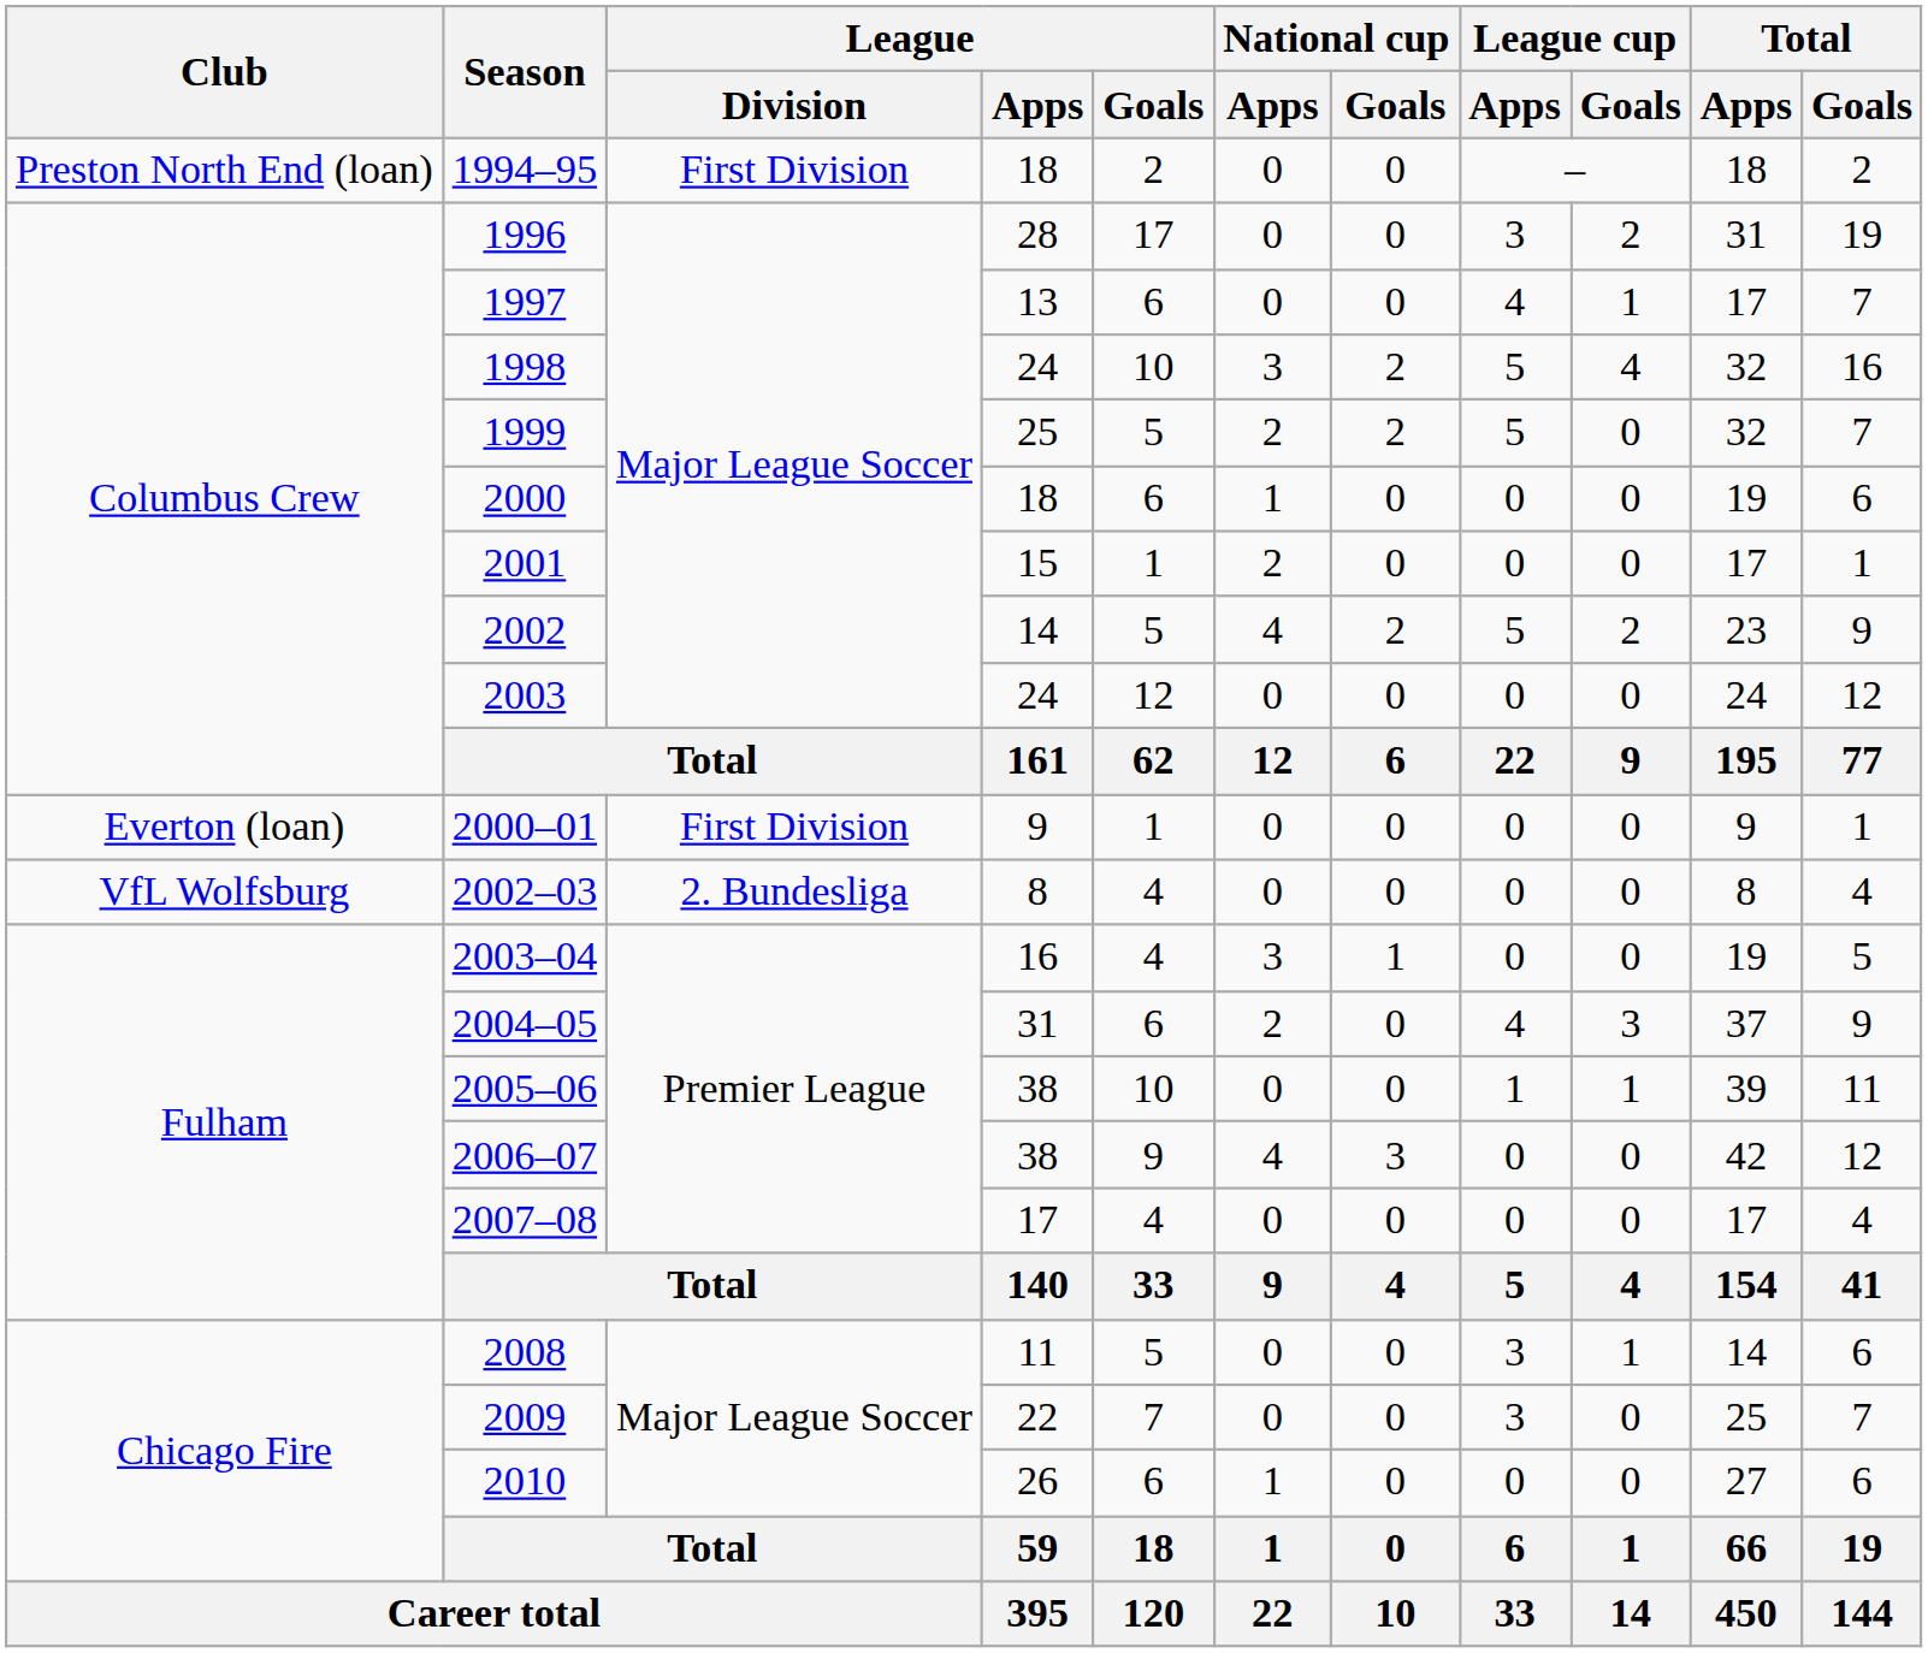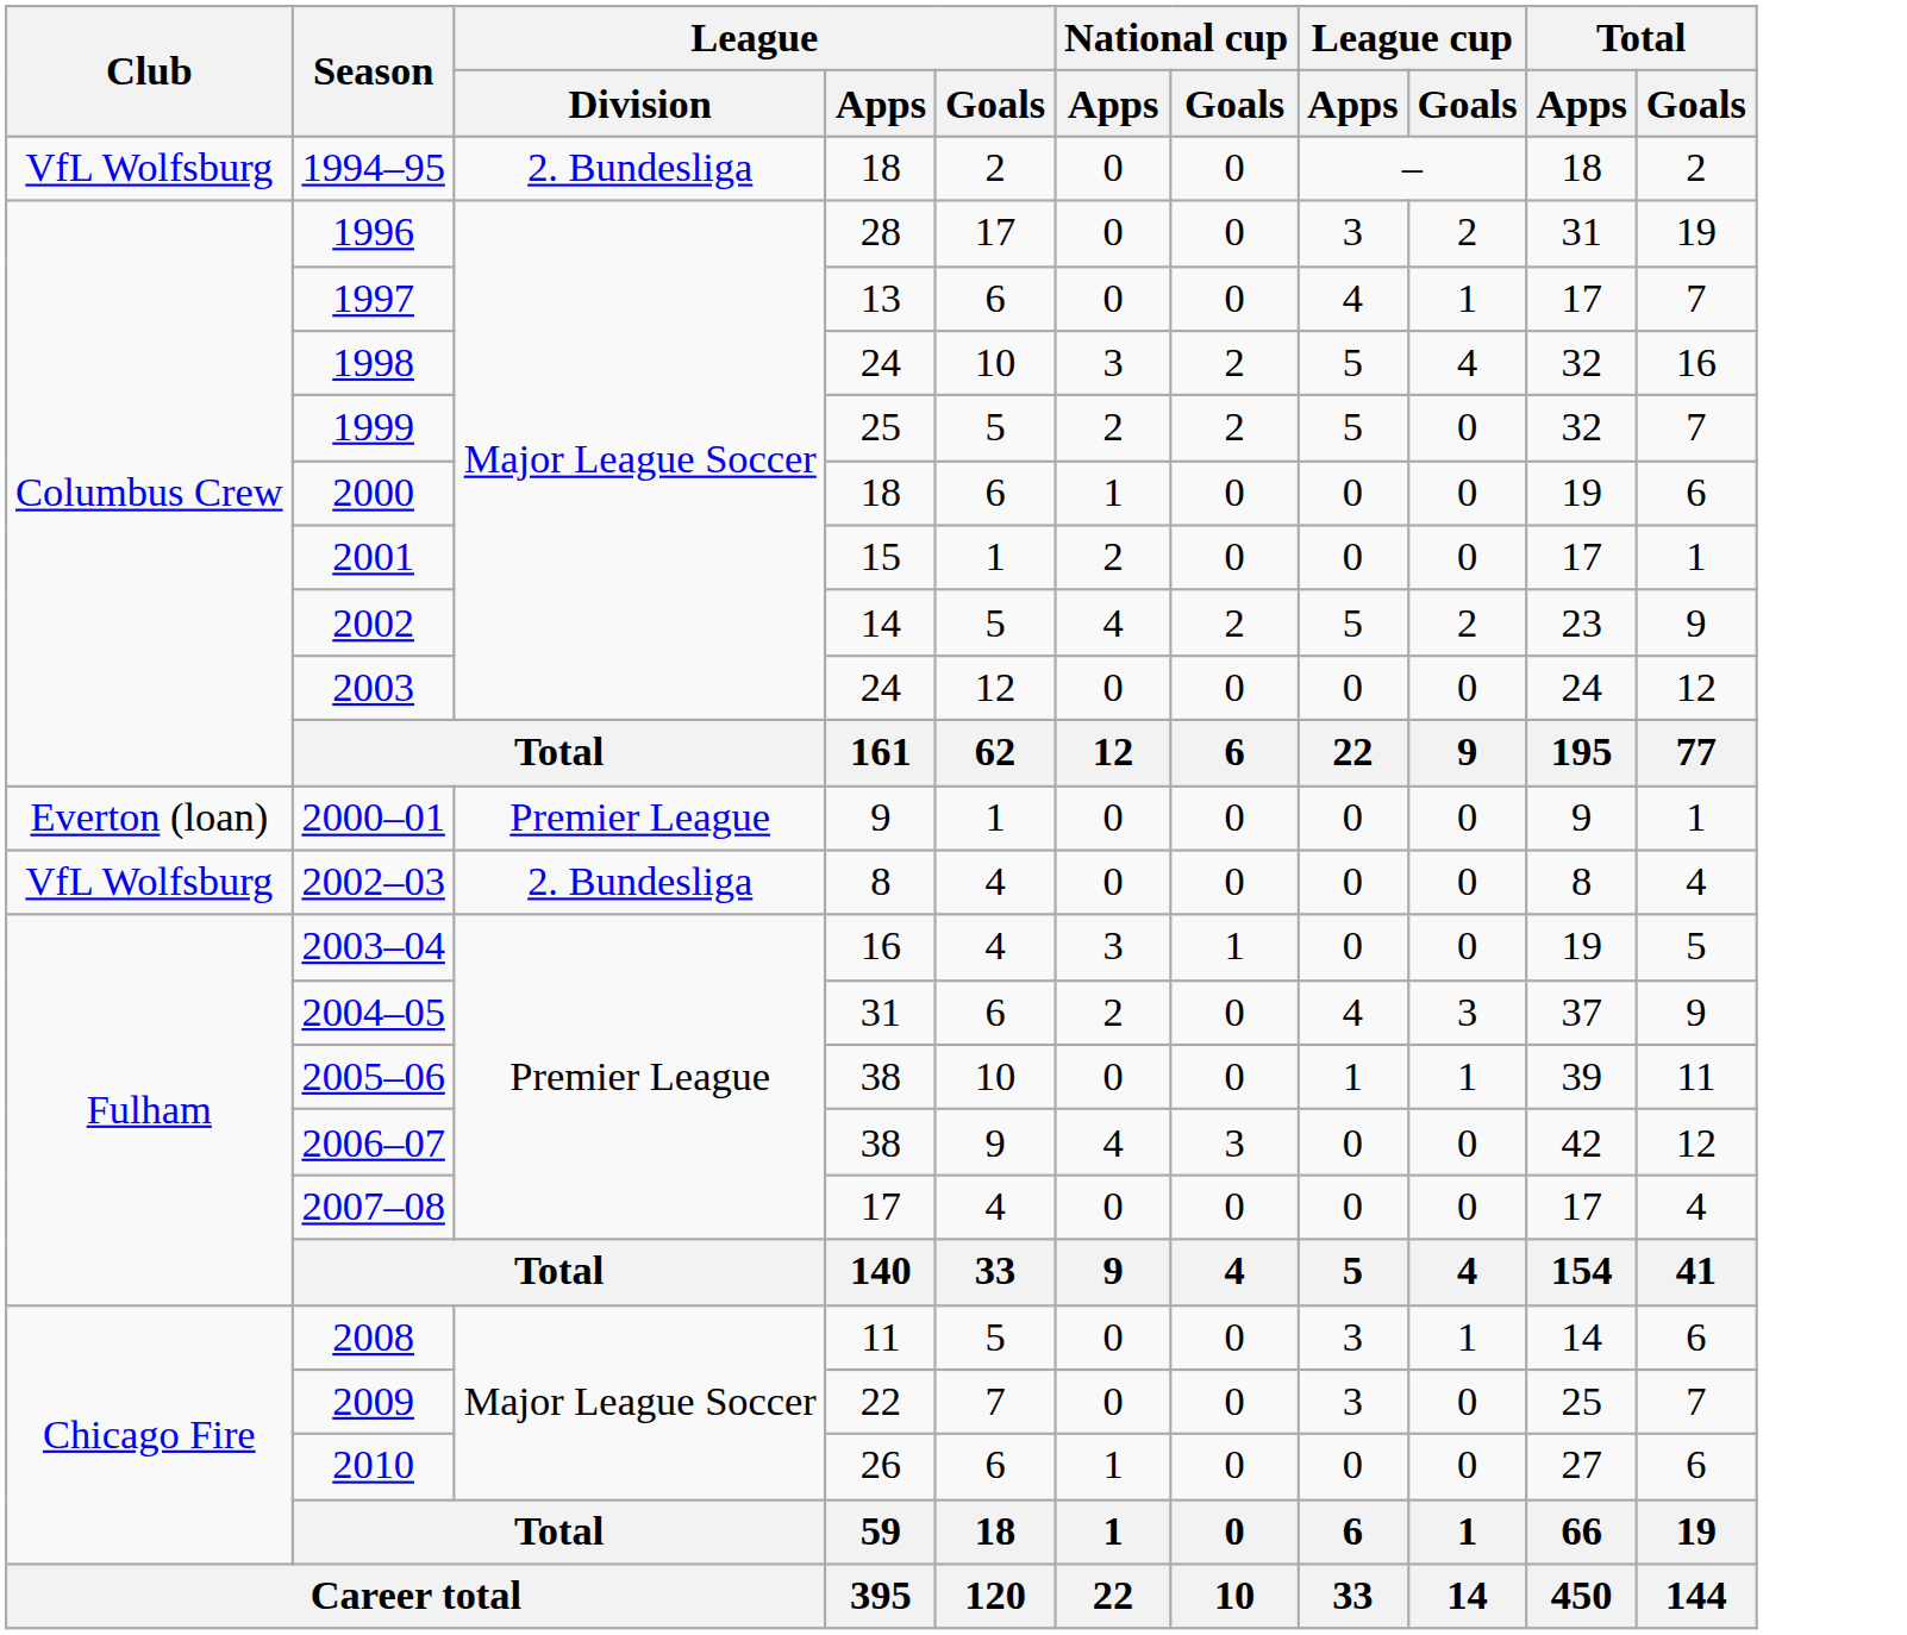 <table class="wikitable" style="text-align:center">
 <tr>
 <th rowspan="2">Club</th>
 <th rowspan="2">Season</th>
 <th colspan="3">League</th>
 <th colspan="2">National cup</th>
 <th colspan="2">League cup</th>
 <th colspan="2">Total</th>
 </tr>
 <tr>
 <th>Division</th>
 <th>Apps</th>
 <th>Goals</th>
 <th>Apps</th>
 <th>Goals</th>
 <th>Apps</th>
 <th>Goals</th>
 <th>Apps</th>
 <th>Goals</th>
 </tr>
 <tr>
-<td><a href='#'>Preston North End</a> (loan)</td>
+<td><a href='#'>VfL Wolfsburg</a></td>
 <td><a href='#'>1994–95</a></td>
-<td><a href='#'>First Division</a></td>
+<td><a href='#'>2. Bundesliga</a></td>
 <td>18</td>
 <td>2</td>
 <td>0</td>
 <td>0</td>
 <td colspan="2">–</td>
 <td>18</td>
 <td>2</td>
 </tr>
 <tr>
 <td rowspan="9"><a href='#'>Columbus Crew</a></td>
 <td><a href='#'>1996</a></td>
 <td rowspan="8"><a href='#'>Major League Soccer</a></td>
 <td>28</td>
 <td>17</td>
 <td>0</td>
 <td>0</td>
 <td>3</td>
 <td>2</td>
 <td>31</td>
 <td>19</td>
 </tr>
 <tr>
 <td><a href='#'>1997</a></td>
 <td>13</td>
 <td>6</td>
 <td>0</td>
 <td>0</td>
 <td>4</td>
 <td>1</td>
 <td>17</td>
 <td>7</td>
 </tr>
 <tr>
 <td><a href='#'>1998</a></td>
 <td>24</td>
 <td>10</td>
 <td>3</td>
 <td>2</td>
 <td>5</td>
 <td>4</td>
 <td>32</td>
 <td>16</td>
 </tr>
 <tr>
 <td><a href='#'>1999</a></td>
 <td>25</td>
 <td>5</td>
 <td>2</td>
 <td>2</td>
 <td>5</td>
 <td>0</td>
 <td>32</td>
 <td>7</td>
 </tr>
 <tr>
 <td><a href='#'>2000</a></td>
 <td>18</td>
 <td>6</td>
 <td>1</td>
 <td>0</td>
 <td>0</td>
 <td>0</td>
 <td>19</td>
 <td>6</td>
 </tr>
 <tr>
 <td><a href='#'>2001</a></td>
 <td>15</td>
 <td>1</td>
 <td>2</td>
 <td>0</td>
 <td>0</td>
 <td>0</td>
 <td>17</td>
 <td>1</td>
 </tr>
 <tr>
 <td><a href='#'>2002</a></td>
 <td>14</td>
 <td>5</td>
 <td>4</td>
 <td>2</td>
 <td>5</td>
 <td>2</td>
 <td>23</td>
 <td>9</td>
 </tr>
 <tr>
 <td><a href='#'>2003</a></td>
 <td>24</td>
 <td>12</td>
 <td>0</td>
 <td>0</td>
 <td>0</td>
 <td>0</td>
 <td>24</td>
 <td>12</td>
 </tr>
 <tr>
 <th colspan="2">Total</th>
 <th>161</th>
 <th>62</th>
 <th>12</th>
 <th>6</th>
 <th>22</th>
 <th>9</th>
 <th>195</th>
 <th>77</th>
 </tr>
 <tr>
 <td><a href='#'>Everton</a> (loan)</td>
 <td><a href='#'>2000–01</a></td>
-<td><a href='#'>First Division</a></td>
+<td><a href='#'>Premier League</a></td>
 <td>9</td>
 <td>1</td>
 <td>0</td>
 <td>0</td>
 <td>0</td>
 <td>0</td>
 <td>9</td>
 <td>1</td>
 </tr>
 <tr>
 <td><a href='#'>VfL Wolfsburg</a></td>
 <td><a href='#'>2002–03</a></td>
 <td><a href='#'>2. Bundesliga</a></td>
 <td>8</td>
 <td>4</td>
 <td>0</td>
 <td>0</td>
 <td>0</td>
 <td>0</td>
 <td>8</td>
 <td>4</td>
 </tr>
 <tr>
 <td rowspan="6"><a href='#'>Fulham</a></td>
 <td><a href='#'>2003–04</a></td>
 <td rowspan="5">Premier League</td>
 <td>16</td>
 <td>4</td>
 <td>3</td>
 <td>1</td>
 <td>0</td>
 <td>0</td>
 <td>19</td>
 <td>5</td>
 </tr>
 <tr>
 <td><a href='#'>2004–05</a></td>
 <td>31</td>
 <td>6</td>
 <td>2</td>
 <td>0</td>
 <td>4</td>
 <td>3</td>
 <td>37</td>
 <td>9</td>
 </tr>
 <tr>
 <td><a href='#'>2005–06</a></td>
 <td>38</td>
 <td>10</td>
 <td>0</td>
 <td>0</td>
 <td>1</td>
 <td>1</td>
 <td>39</td>
 <td>11</td>
 </tr>
 <tr>
 <td><a href='#'>2006–07</a></td>
 <td>38</td>
 <td>9</td>
 <td>4</td>
 <td>3</td>
 <td>0</td>
 <td>0</td>
 <td>42</td>
 <td>12</td>
 </tr>
 <tr>
 <td><a href='#'>2007–08</a></td>
 <td>17</td>
 <td>4</td>
 <td>0</td>
 <td>0</td>
 <td>0</td>
 <td>0</td>
 <td>17</td>
 <td>4</td>
 </tr>
 <tr>
 <th colspan="2">Total</th>
 <th>140</th>
 <th>33</th>
 <th>9</th>
 <th>4</th>
 <th>5</th>
 <th>4</th>
 <th>154</th>
 <th>41</th>
 </tr>
 <tr>
 <td rowspan="4"><a href='#'>Chicago Fire</a></td>
 <td><a href='#'>2008</a></td>
 <td rowspan="3">Major League Soccer</td>
 <td>11</td>
 <td>5</td>
 <td>0</td>
 <td>0</td>
 <td>3</td>
 <td>1</td>
 <td>14</td>
 <td>6</td>
 </tr>
 <tr>
 <td><a href='#'>2009</a></td>
 <td>22</td>
 <td>7</td>
 <td>0</td>
 <td>0</td>
 <td>3</td>
 <td>0</td>
 <td>25</td>
 <td>7</td>
 </tr>
 <tr>
 <td><a href='#'>2010</a></td>
 <td>26</td>
 <td>6</td>
 <td>1</td>
 <td>0</td>
 <td>0</td>
 <td>0</td>
 <td>27</td>
 <td>6</td>
 </tr>
 <tr>
 <th colspan="2">Total</th>
 <th>59</th>
 <th>18</th>
 <th>1</th>
 <th>0</th>
 <th>6</th>
 <th>1</th>
 <th>66</th>
 <th>19</th>
 </tr>
 <tr>
 <th colspan="3">Career total</th>
 <th>395</th>
 <th>120</th>
 <th>22</th>
 <th>10</th>
 <th>33</th>
 <th>14</th>
 <th>450</th>
 <th>144</th>
 </tr>
 </table>
